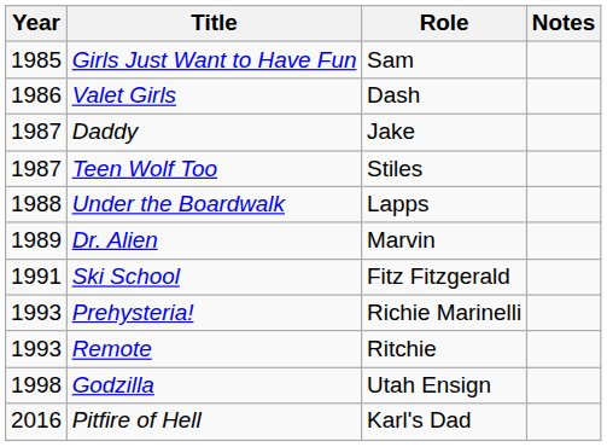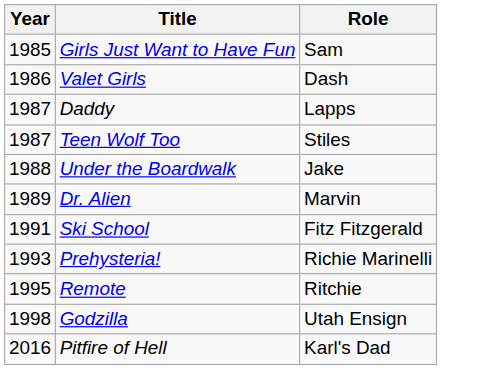 <table class="wikitable sortable">
 <tr>
 <th>Year</th>
 <th>Title</th>
 <th>Role</th>
-<th>Notes</th>
 </tr>
 <tr>
 <td>1985</td>
 <td><a href='#'><em>Girls Just Want to Have Fun</em></a></td>
 <td>Sam</td>
-<td></td>
 </tr>
 <tr>
 <td>1986</td>
 <td><em><a href='#'>Valet Girls</a></em></td>
 <td>Dash</td>
-<td></td>
 </tr>
 <tr>
 <td>1987</td>
 <td><em>Daddy</em></td>
-<td>Jake</td>
-<td></td>
+<td>Lapps</td>
 </tr>
 <tr>
 <td>1987</td>
 <td><em><a href='#'>Teen Wolf Too</a></em></td>
 <td>Stiles</td>
-<td></td>
 </tr>
 <tr>
 <td>1988</td>
 <td><a href='#'><em>Under the Boardwalk</em></a></td>
-<td>Lapps</td>
-<td></td>
+<td>Jake</td>
 </tr>
 <tr>
 <td>1989</td>
 <td><em><a href='#'>Dr. Alien</a></em></td>
 <td>Marvin</td>
-<td></td>
 </tr>
 <tr>
 <td>1991</td>
 <td><a href='#'><em>Ski School</em></a></td>
 <td>Fitz Fitzgerald</td>
-<td></td>
 </tr>
 <tr>
 <td>1993</td>
 <td><a href='#'><em>Prehysteria!</em></a></td>
 <td>Richie Marinelli</td>
-<td></td>
 </tr>
 <tr>
-<td>1993</td>
+<td>1995</td>
 <td><a href='#'><em>Remote</em></a></td>
 <td>Ritchie</td>
-<td></td>
 </tr>
 <tr>
 <td>1998</td>
 <td><a href='#'><em>Godzilla</em></a></td>
 <td>Utah Ensign</td>
-<td></td>
 </tr>
 <tr>
 <td>2016</td>
 <td><em>Pitfire of Hell</em></td>
 <td>Karl's Dad</td>
-<td></td>
 </tr>
 </table>
